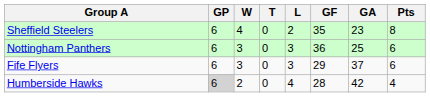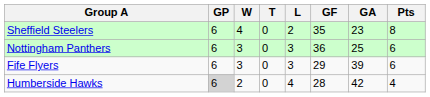 <table class="wikitable">
 <tr>
 <th width="40%">Group A</th>
 <th width="5%">GP</th>
 <th width="5%">W</th>
 <th width="5%">T</th>
 <th width="5%">L</th>
 <th width="7.5%">GF</th>
 <th width="7.5%">GA</th>
 <th width="7.5%">Pts</th>
 </tr>
 <tr bgcolor="#CCFFCC">
 <td><a href='#'>Sheffield Steelers</a></td>
 <td>6</td>
 <td>4</td>
 <td>0</td>
 <td>2</td>
 <td>35</td>
 <td>23</td>
 <td>8</td>
 </tr>
 <tr bgcolor="#CCFFCC">
 <td><a href='#'>Nottingham Panthers</a></td>
 <td>6</td>
 <td>3</td>
 <td>0</td>
 <td>3</td>
 <td>36</td>
 <td>25</td>
 <td>6</td>
 </tr>
 <tr>
 <td><a href='#'>Fife Flyers</a></td>
 <td>6</td>
 <td>3</td>
 <td>0</td>
 <td>3</td>
 <td>29</td>
-<td>37</td>
+<td>39</td>
 <td>6</td>
 </tr>
 <tr>
 <td><a href='#'>Humberside Hawks</a></td>
 <td style="background: lightgrey;">6</td>
 <td>2</td>
 <td>0</td>
 <td>4</td>
 <td>28</td>
 <td>42</td>
 <td>4</td>
 </tr>
 </table>
